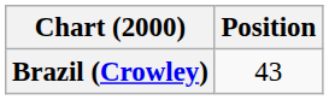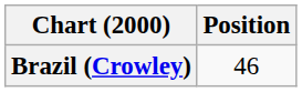 <table class="wikitable plainrowheaders" style="text-align:center">
 <tr>
 <th>Chart (2000)</th>
 <th>Position</th>
 </tr>
 <tr>
 <th scope="row">Brazil (<a href='#'>Crowley</a>)</th>
-<td>43</td>
+<td>46</td>
 </tr>
 </table>
